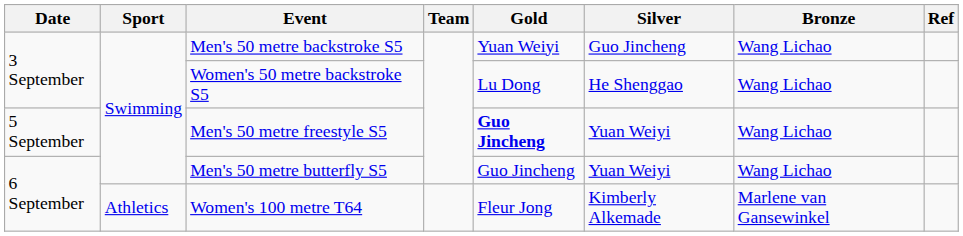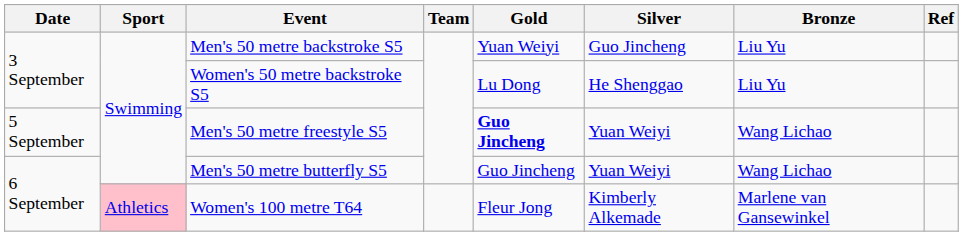 <table class="wikitable sortable">
 <tr>
 <th>Date</th>
 <th>Sport</th>
 <th>Event</th>
 <th>Team</th>
 <th>Gold</th>
 <th>Silver</th>
 <th>Bronze</th>
 <th>Ref</th>
 </tr>
 <tr>
 <td rowspan="2">3 September</td>
 <td rowspan="4"><a href='#'>Swimming</a></td>
 <td><a href='#'>Men's 50 metre backstroke S5</a></td>
 <td rowspan="4"></td>
 <td><a href='#'>Yuan Weiyi</a></td>
 <td><a href='#'>Guo Jincheng</a></td>
-<td><a href='#'>Wang Lichao</a></td>
+<td><a href='#'>Liu Yu</a></td>
 <td></td>
 </tr>
 <tr>
 <td><a href='#'>Women's 50 metre backstroke S5</a></td>
 <td><a href='#'>Lu Dong</a></td>
 <td><a href='#'>He Shenggao</a></td>
-<td><a href='#'>Wang Lichao</a></td>
+<td><a href='#'>Liu Yu</a></td>
 <td></td>
 </tr>
 <tr>
 <td>5 September</td>
 <td><a href='#'>Men's 50 metre freestyle S5</a></td>
 <td><strong><a href='#'>Guo Jincheng</a></strong></td>
 <td><a href='#'>Yuan Weiyi</a></td>
 <td><a href='#'>Wang Lichao</a></td>
 <td></td>
 </tr>
 <tr>
 <td rowspan="2">6 September</td>
 <td><a href='#'>Men's 50 metre butterfly S5</a></td>
 <td><a href='#'>Guo Jincheng</a></td>
 <td><a href='#'>Yuan Weiyi</a></td>
 <td><a href='#'>Wang Lichao</a></td>
 <td></td>
 </tr>
 <tr>
-<td><a href='#'>Athletics</a></td>
+<td style="background: pink;"><a href='#'>Athletics</a></td>
 <td><a href='#'>Women's 100 metre T64</a></td>
 <td></td>
 <td><a href='#'>Fleur Jong</a></td>
 <td><a href='#'>Kimberly Alkemade</a></td>
 <td><a href='#'>Marlene van Gansewinkel</a></td>
 <td></td>
 </tr>
 </table>
